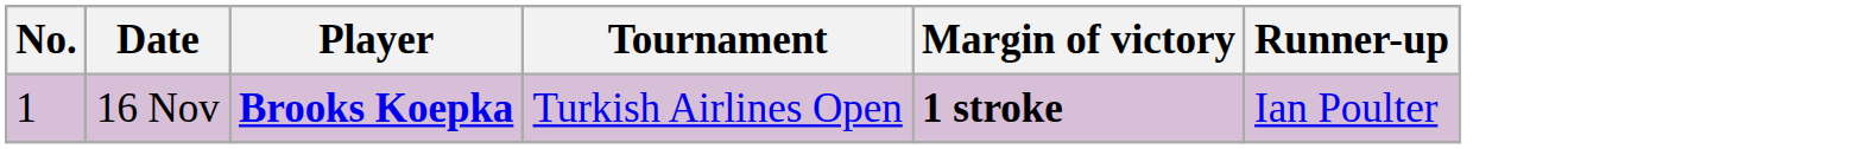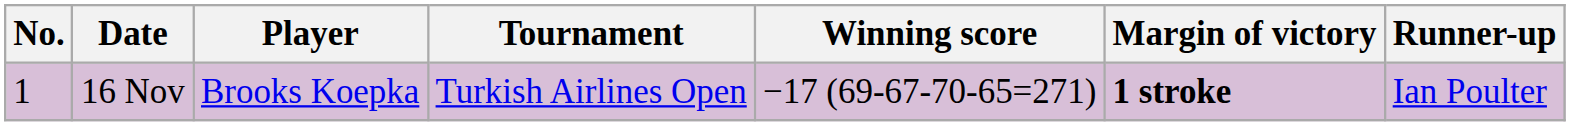 <table class="wikitable" style="font-size:95%;">
 <tr>
 <th>No.</th>
 <th>Date</th>
 <th>Player</th>
 <th>Tournament</th>
+<th>Winning score</th>
 <th>Margin of victory</th>
 <th>Runner-up</th>
 </tr>
 <tr style="background:thistle;">
 <td>1</td>
 <td>16 Nov</td>
-<td><strong> <a href='#'>Brooks Koepka</a></strong></td>
+<td> <a href='#'>Brooks Koepka</a></td>
 <td><a href='#'>Turkish Airlines Open</a></td>
+<td>−17 (69-67-70-65=271)</td>
 <td><strong>1 stroke</strong></td>
 <td> <a href='#'>Ian Poulter</a></td>
 </tr>
 </table>
